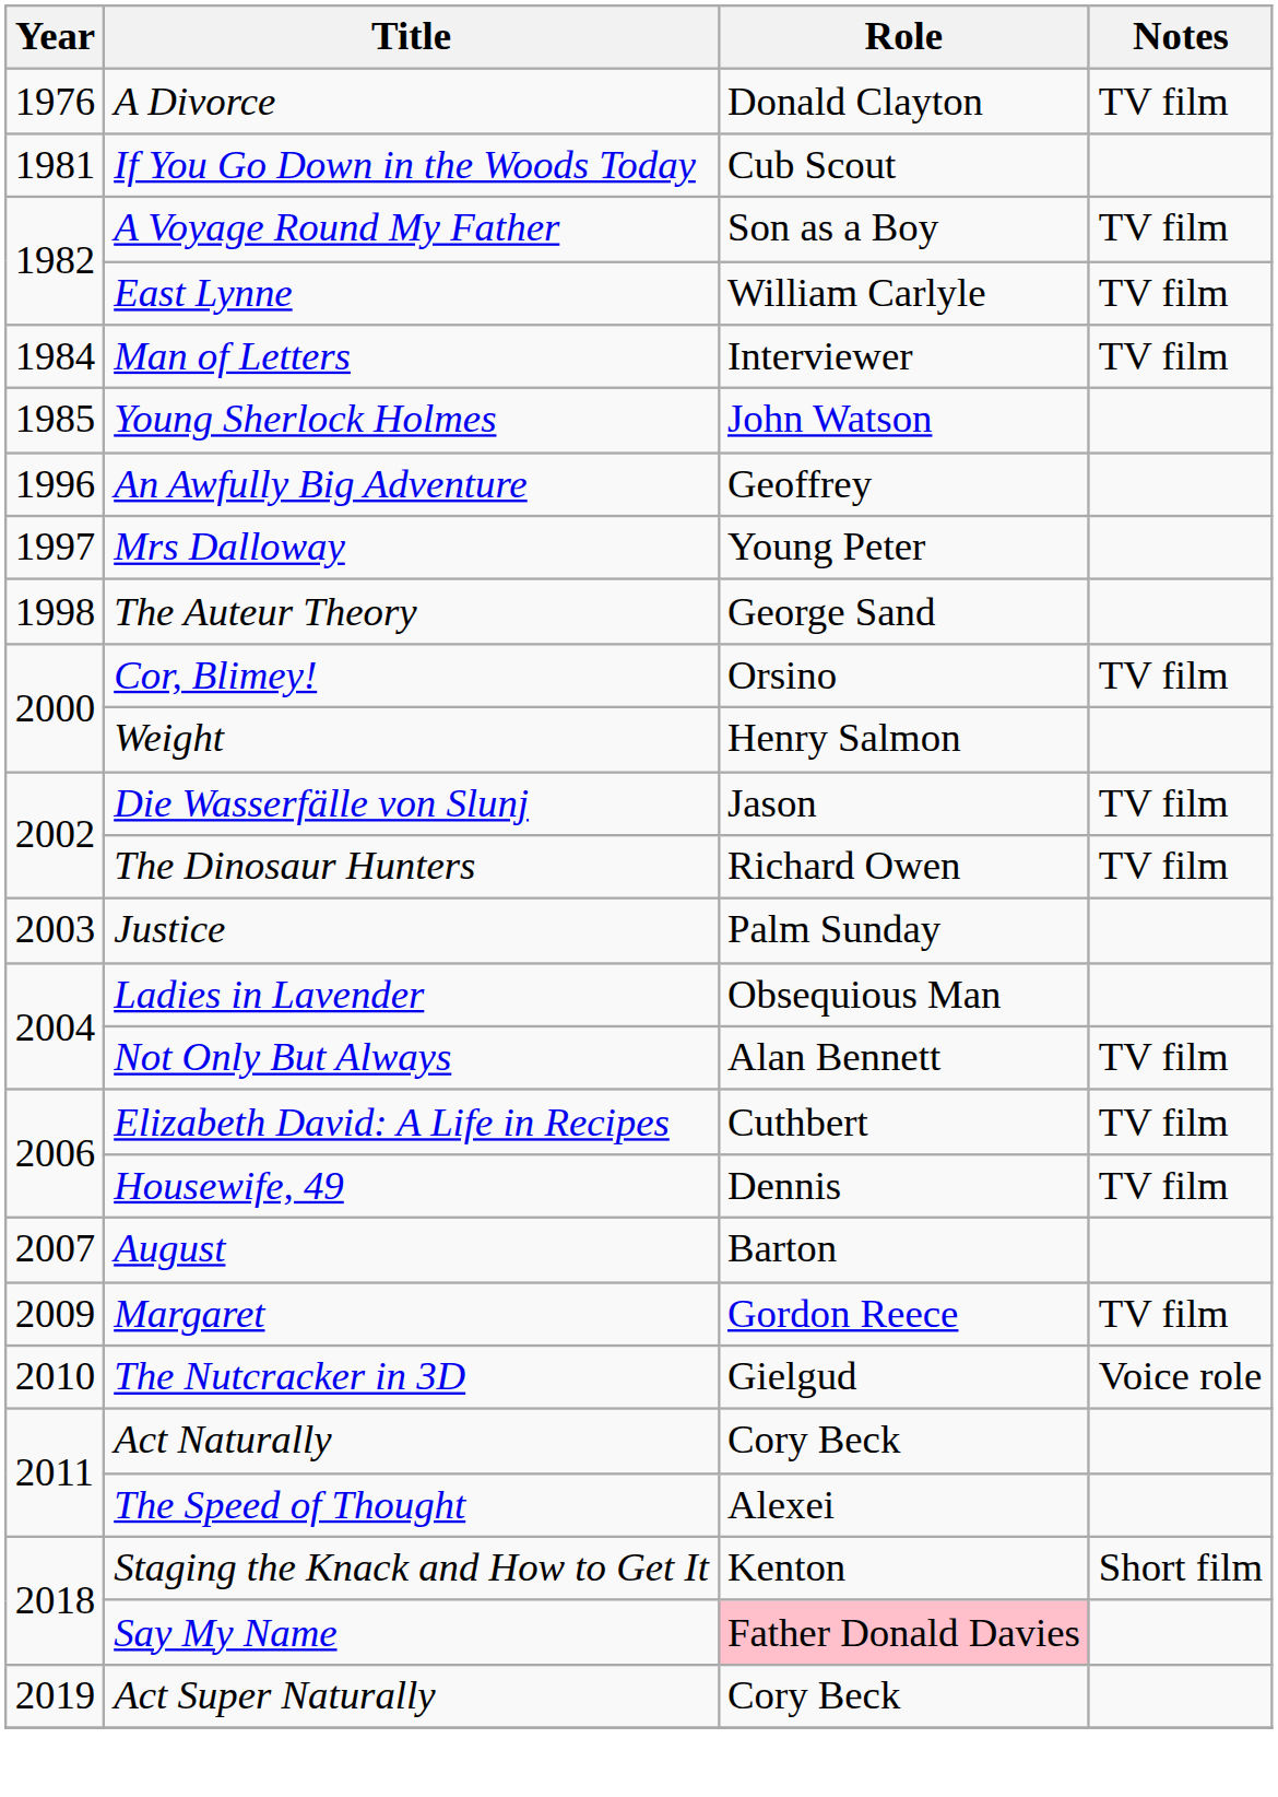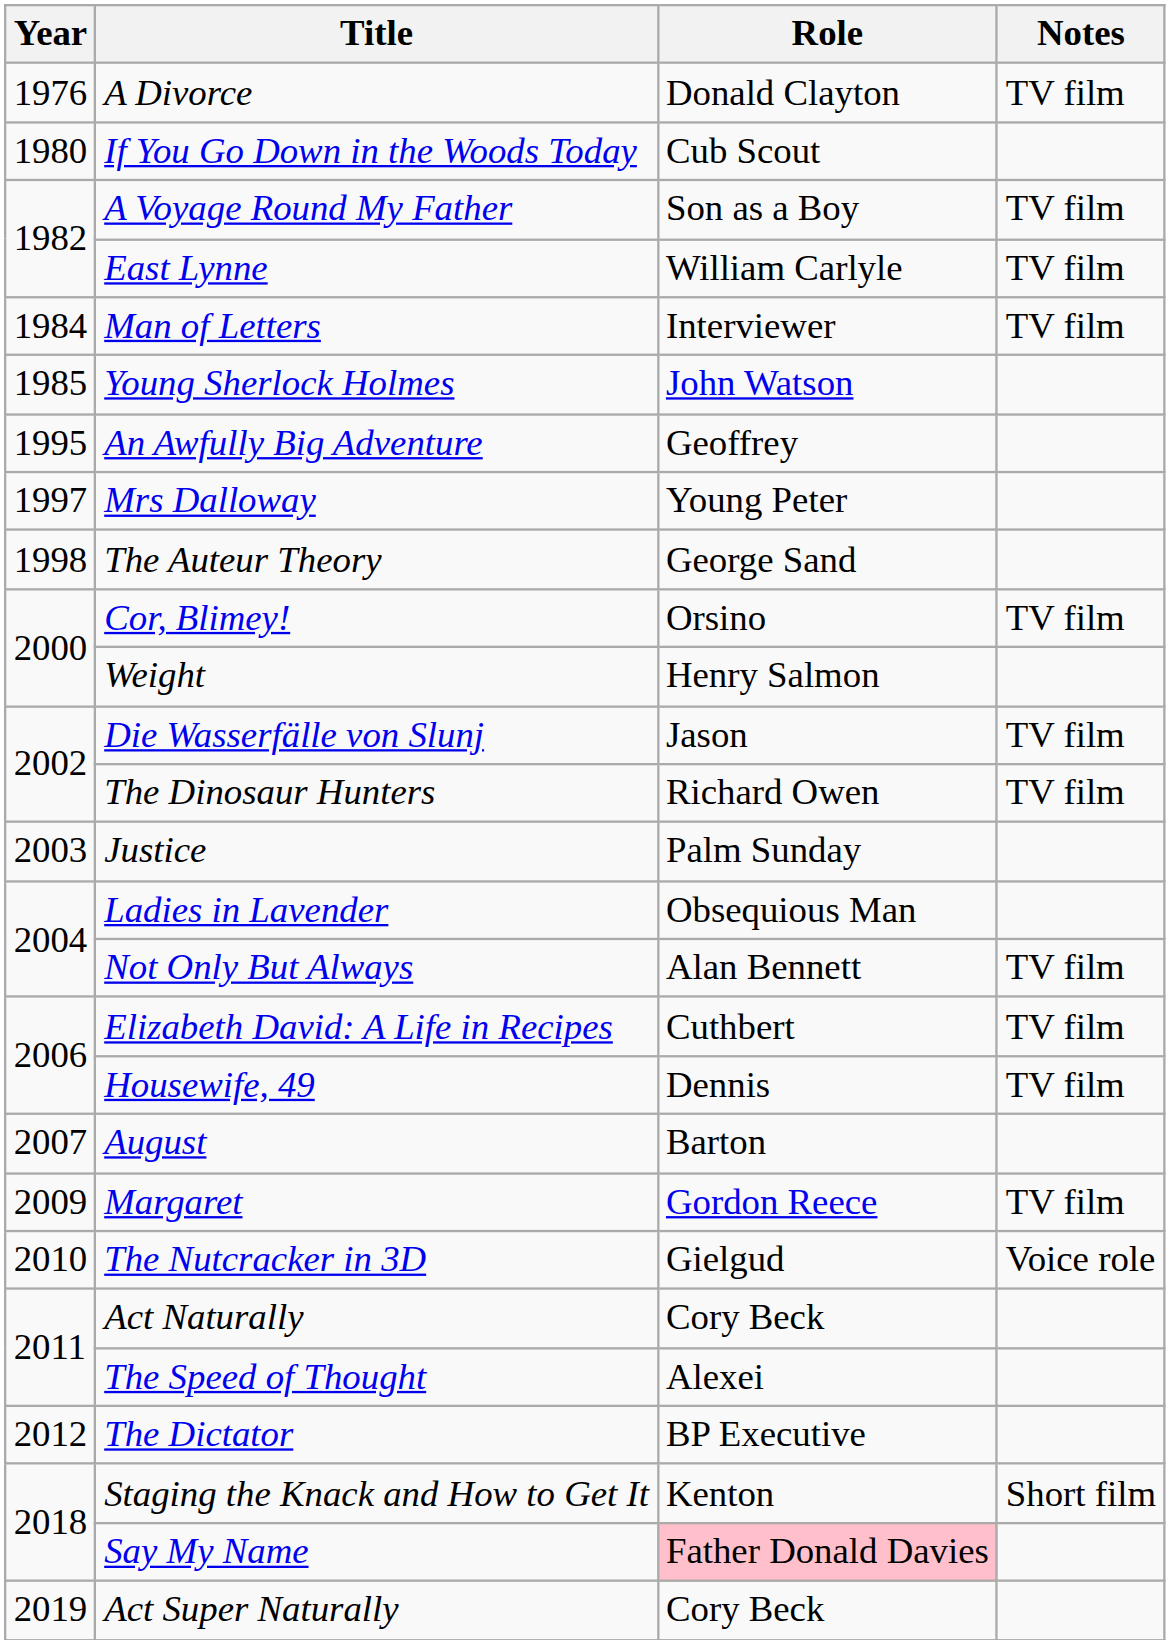 <table class="wikitable">
 <tr>
 <th>Year</th>
 <th>Title</th>
 <th>Role</th>
 <th>Notes</th>
 </tr>
 <tr>
 <td>1976</td>
 <td><em>A Divorce</em></td>
 <td>Donald Clayton</td>
 <td>TV film</td>
 </tr>
 <tr>
-<td>1981</td>
+<td>1980</td>
 <td><em><a href='#'>If You Go Down in the Woods Today</a></em></td>
 <td>Cub Scout</td>
 <td></td>
 </tr>
 <tr>
 <td rowspan="2">1982</td>
 <td><em><a href='#'>A Voyage Round My Father</a></em></td>
 <td>Son as a Boy</td>
 <td>TV film</td>
 </tr>
 <tr>
 <td><em><a href='#'>East Lynne</a></em></td>
 <td>William Carlyle</td>
 <td>TV film</td>
 </tr>
 <tr>
 <td>1984</td>
 <td><em><a href='#'>Man of Letters</a></em></td>
 <td>Interviewer</td>
 <td>TV film</td>
 </tr>
 <tr>
 <td>1985</td>
 <td><em><a href='#'>Young Sherlock Holmes</a></em></td>
 <td><a href='#'>John Watson</a></td>
 <td></td>
 </tr>
 <tr>
-<td>1996</td>
+<td>1995</td>
 <td><em><a href='#'>An Awfully Big Adventure</a></em></td>
 <td>Geoffrey</td>
 <td></td>
 </tr>
 <tr>
 <td>1997</td>
 <td><em><a href='#'>Mrs Dalloway</a></em></td>
 <td>Young Peter</td>
 <td></td>
 </tr>
 <tr>
 <td>1998</td>
 <td><em>The Auteur Theory</em></td>
 <td>George Sand</td>
 <td></td>
 </tr>
 <tr>
 <td rowspan="2">2000</td>
 <td><em><a href='#'>Cor, Blimey!</a></em></td>
 <td>Orsino</td>
 <td>TV film</td>
 </tr>
 <tr>
 <td><em>Weight</em></td>
 <td>Henry Salmon</td>
 <td></td>
 </tr>
 <tr>
 <td rowspan="2">2002</td>
 <td><em><a href='#'>Die Wasserfälle von Slunj</a></em></td>
 <td>Jason</td>
 <td>TV film</td>
 </tr>
 <tr>
 <td><em>The Dinosaur Hunters</em></td>
 <td>Richard Owen</td>
 <td>TV film</td>
 </tr>
 <tr>
 <td>2003</td>
 <td><em>Justice</em></td>
 <td>Palm Sunday</td>
 <td></td>
 </tr>
 <tr>
 <td rowspan="2">2004</td>
 <td><em><a href='#'>Ladies in Lavender</a></em></td>
 <td>Obsequious Man</td>
 <td></td>
 </tr>
 <tr>
 <td><em><a href='#'>Not Only But Always</a></em></td>
 <td>Alan Bennett</td>
 <td>TV film</td>
 </tr>
 <tr>
 <td rowspan="2">2006</td>
 <td><em><a href='#'>Elizabeth David: A Life in Recipes</a></em></td>
 <td>Cuthbert</td>
 <td>TV film</td>
 </tr>
 <tr>
 <td><em><a href='#'>Housewife, 49</a></em></td>
 <td>Dennis</td>
 <td>TV film</td>
 </tr>
 <tr>
 <td>2007</td>
 <td><em><a href='#'>August</a></em></td>
 <td>Barton</td>
 <td></td>
 </tr>
 <tr>
 <td>2009</td>
 <td><em><a href='#'>Margaret</a></em></td>
 <td><a href='#'>Gordon Reece</a></td>
 <td>TV film</td>
 </tr>
 <tr>
 <td>2010</td>
 <td><em><a href='#'>The Nutcracker in 3D</a></em></td>
 <td>Gielgud</td>
 <td>Voice role</td>
 </tr>
 <tr>
 <td rowspan="2">2011</td>
 <td><em>Act Naturally</em></td>
 <td>Cory Beck</td>
 <td></td>
 </tr>
 <tr>
 <td><em><a href='#'>The Speed of Thought</a></em></td>
 <td>Alexei</td>
 <td></td>
 </tr>
 <tr>
+<td>2012</td>
+<td><em><a href='#'>The Dictator</a></em></td>
+<td>BP Executive</td>
+<td></td>
+</tr>
+<tr>
 <td rowspan="2">2018</td>
 <td><em>Staging the Knack and How to Get It</em></td>
 <td>Kenton</td>
 <td>Short film</td>
 </tr>
 <tr>
 <td><em><a href='#'>Say My Name</a></em></td>
 <td style="background: pink;">Father Donald Davies</td>
 <td></td>
 </tr>
 <tr>
 <td>2019</td>
 <td><em>Act Super Naturally</em></td>
 <td>Cory Beck</td>
 <td></td>
 </tr>
 <tr>
 </tr>
 </table>
